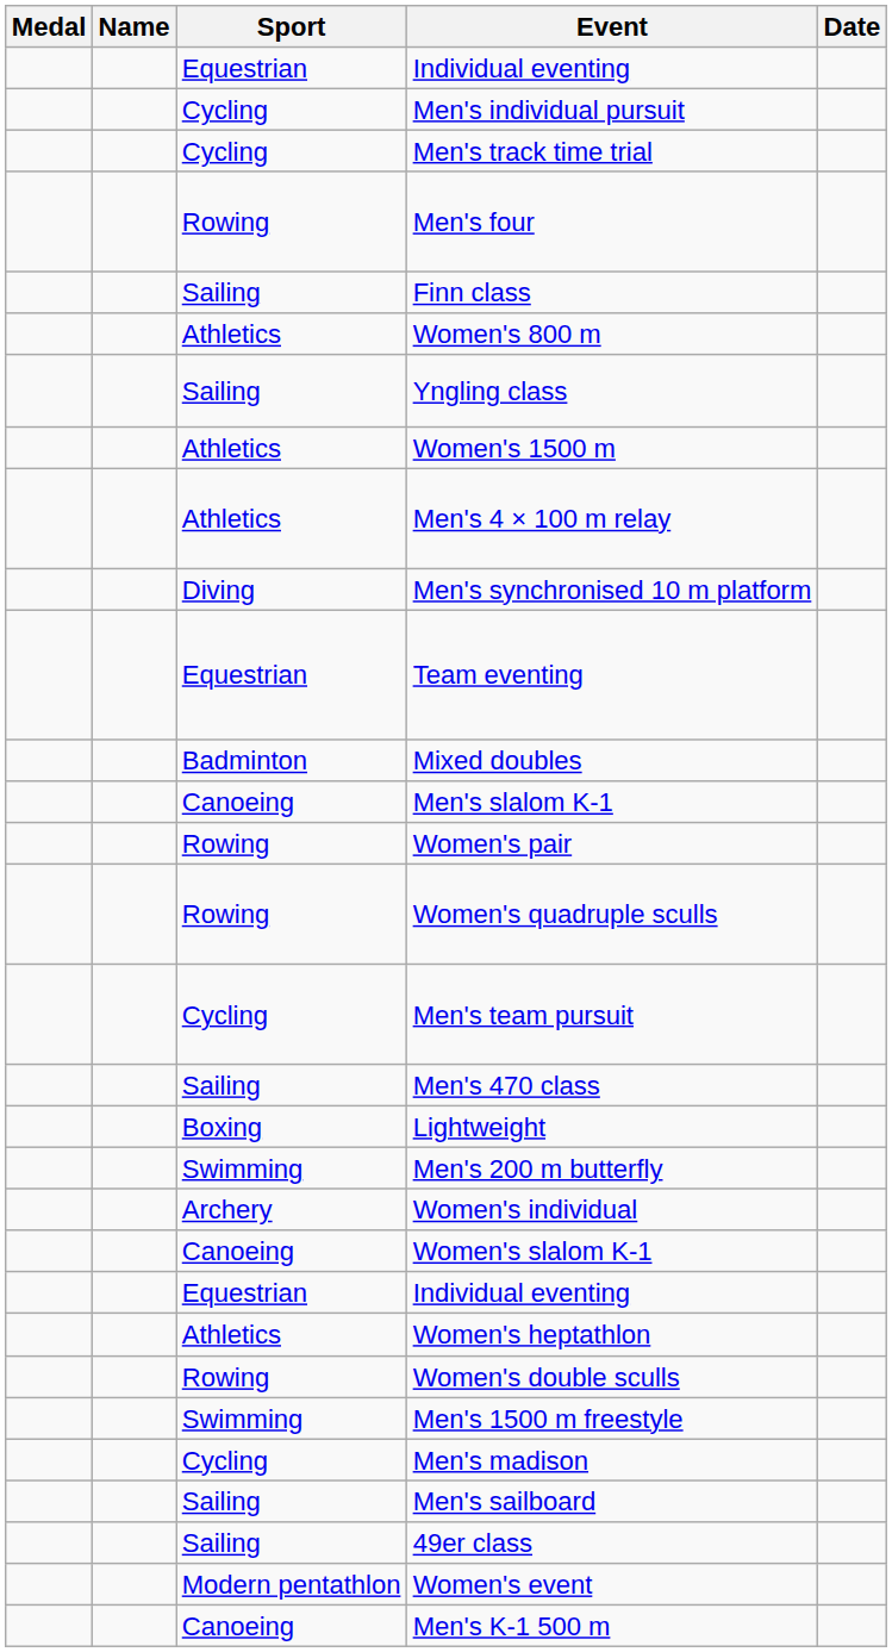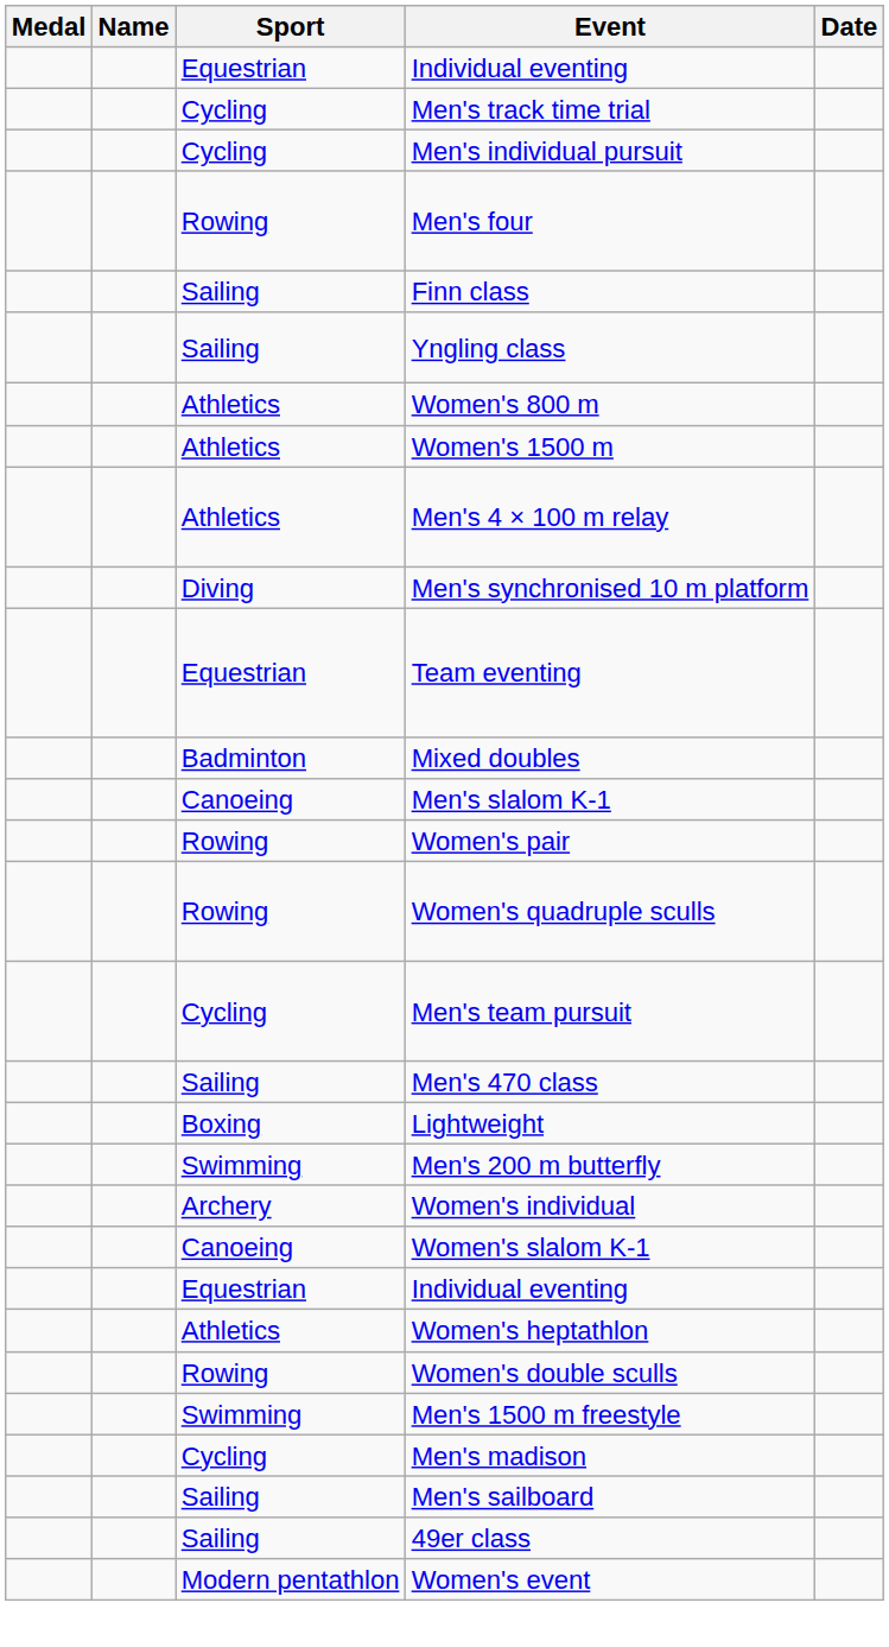 <table class="wikitable sortable" style="font-size:95%">
 <tr>
 <th>Medal</th>
 <th>Name</th>
 <th>Sport</th>
 <th>Event</th>
 <th>Date</th>
 </tr>
 <tr>
 <td></td>
 <td></td>
 <td><a href='#'>Equestrian</a></td>
 <td><a href='#'>Individual eventing</a></td>
 <td></td>
 </tr>
 <tr>
 <td></td>
 <td></td>
 <td><a href='#'>Cycling</a></td>
-<td><a href='#'>Men's individual pursuit</a></td>
+<td><a href='#'>Men's track time trial</a></td>
 <td></td>
 </tr>
 <tr>
 <td></td>
 <td></td>
 <td><a href='#'>Cycling</a></td>
-<td><a href='#'>Men's track time trial</a></td>
+<td><a href='#'>Men's individual pursuit</a></td>
 <td></td>
 </tr>
 <tr>
 <td></td>
 <td><br><br><br></td>
 <td><a href='#'>Rowing</a></td>
 <td><a href='#'>Men's four</a></td>
 <td></td>
 </tr>
 <tr>
 <td></td>
 <td></td>
 <td><a href='#'>Sailing</a></td>
 <td><a href='#'>Finn class</a></td>
 <td></td>
 </tr>
 <tr>
 <td></td>
-<td></td>
-<td><a href='#'>Athletics</a></td>
-<td><a href='#'>Women's 800 m</a></td>
+<td><br><br></td>
+<td><a href='#'>Sailing</a></td>
+<td><a href='#'>Yngling class</a></td>
 <td></td>
 </tr>
 <tr>
 <td></td>
-<td><br><br></td>
-<td><a href='#'>Sailing</a></td>
-<td><a href='#'>Yngling class</a></td>
+<td></td>
+<td><a href='#'>Athletics</a></td>
+<td><a href='#'>Women's 800 m</a></td>
 <td></td>
 </tr>
 <tr>
 <td></td>
 <td></td>
 <td><a href='#'>Athletics</a></td>
 <td><a href='#'>Women's 1500 m</a></td>
 <td></td>
 </tr>
 <tr>
 <td></td>
 <td><br><br><br></td>
 <td><a href='#'>Athletics</a></td>
 <td><a href='#'>Men's 4 × 100 m relay</a></td>
 <td></td>
 </tr>
 <tr>
 <td></td>
 <td><br></td>
 <td><a href='#'>Diving</a></td>
 <td><a href='#'>Men's synchronised 10 m platform</a></td>
 <td></td>
 </tr>
 <tr>
 <td></td>
 <td><br><br><br><br></td>
 <td><a href='#'>Equestrian</a></td>
 <td><a href='#'>Team eventing</a></td>
 <td></td>
 </tr>
 <tr>
 <td></td>
 <td><br></td>
 <td><a href='#'>Badminton</a></td>
 <td><a href='#'>Mixed doubles</a></td>
 <td></td>
 </tr>
 <tr>
 <td></td>
 <td></td>
 <td><a href='#'>Canoeing</a></td>
 <td><a href='#'>Men's slalom K-1</a></td>
 <td></td>
 </tr>
 <tr>
 <td></td>
 <td><br></td>
 <td><a href='#'>Rowing</a></td>
 <td><a href='#'>Women's pair</a></td>
 <td></td>
 </tr>
 <tr>
 <td></td>
 <td><br><br><br></td>
 <td><a href='#'>Rowing</a></td>
 <td><a href='#'>Women's quadruple sculls</a></td>
 <td></td>
 </tr>
 <tr>
 <td></td>
 <td><br><br><br></td>
 <td><a href='#'>Cycling</a></td>
 <td><a href='#'>Men's team pursuit</a></td>
 <td></td>
 </tr>
 <tr>
 <td></td>
 <td><br></td>
 <td><a href='#'>Sailing</a></td>
 <td><a href='#'>Men's 470 class</a></td>
 <td></td>
 </tr>
 <tr>
 <td></td>
 <td></td>
 <td><a href='#'>Boxing</a></td>
 <td><a href='#'>Lightweight</a></td>
 <td></td>
 </tr>
 <tr>
 <td></td>
 <td></td>
 <td><a href='#'>Swimming</a></td>
 <td><a href='#'>Men's 200 m butterfly</a></td>
 <td></td>
 </tr>
 <tr>
 <td></td>
 <td></td>
 <td><a href='#'>Archery</a></td>
 <td><a href='#'>Women's individual</a></td>
 <td></td>
 </tr>
 <tr>
 <td></td>
 <td></td>
 <td><a href='#'>Canoeing</a></td>
 <td><a href='#'>Women's slalom K-1</a></td>
 <td></td>
 </tr>
 <tr>
 <td></td>
 <td></td>
 <td><a href='#'>Equestrian</a></td>
 <td><a href='#'>Individual eventing</a></td>
 <td></td>
 </tr>
 <tr>
 <td></td>
 <td></td>
 <td><a href='#'>Athletics</a></td>
 <td><a href='#'>Women's heptathlon</a></td>
 <td></td>
 </tr>
 <tr>
 <td></td>
 <td><br></td>
 <td><a href='#'>Rowing</a></td>
 <td><a href='#'>Women's double sculls</a></td>
 <td></td>
 </tr>
 <tr>
 <td></td>
 <td></td>
 <td><a href='#'>Swimming</a></td>
 <td><a href='#'>Men's 1500 m freestyle</a></td>
 <td></td>
 </tr>
 <tr>
 <td></td>
 <td><br></td>
 <td><a href='#'>Cycling</a></td>
 <td><a href='#'>Men's madison</a></td>
 <td></td>
 </tr>
 <tr>
 <td></td>
 <td></td>
 <td><a href='#'>Sailing</a></td>
 <td><a href='#'>Men's sailboard</a></td>
 <td></td>
 </tr>
 <tr>
 <td></td>
 <td><br></td>
 <td><a href='#'>Sailing</a></td>
 <td><a href='#'>49er class</a></td>
 <td></td>
 </tr>
 <tr>
 <td></td>
 <td></td>
 <td><a href='#'>Modern pentathlon</a></td>
 <td><a href='#'>Women's event</a></td>
 <td></td>
 </tr>
-<tr>
-<td></td>
-<td></td>
-<td><a href='#'>Canoeing</a></td>
-<td><a href='#'>Men's K-1 500 m</a></td>
-<td></td>
-</tr>
 </table>
